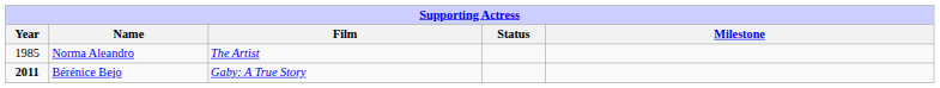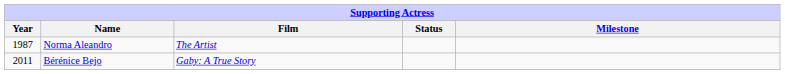 <table class="wikitable">
 <tr bgcolor="CCCFFF">
 <td colspan=5 align=center><strong><a href='#'>Supporting Actress</a></strong></td>
 </tr>
 <tr>
 <th width="050">Year</th>
 <th width="200">Name</th>
 <th width="350">Film</th>
 <th width="075">Status</th>
 <th width="500"><a href='#'>Milestone</a></th>
 </tr>
 <tr>
-<td align=center>1985</td>
+<td align=center>1987</td>
 <td><a href='#'>Norma Aleandro</a></td>
 <td><em><a href='#'>The Artist</a></em></td>
 <td></td>
 <td></td>
 </tr>
 <tr>
-<td align=center><strong>2011</strong></td>
+<td align=center>2011</td>
 <td><a href='#'>Bérénice Bejo</a></td>
 <td><em><a href='#'>Gaby: A True Story</a></em></td>
 <td></td>
 <td></td>
 </tr>
 </table>
